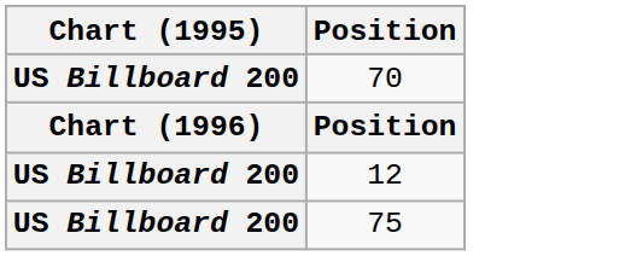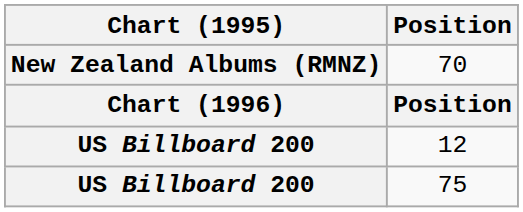 <table class="wikitable plainrowheaders" style="text-align:center">
 <tr>
 <th scope="col">Chart (1995)</th>
 <th scope="col">Position</th>
 </tr>
 <tr>
-<th scope="row">US <em>Billboard</em> 200</th>
+<th scope="row">New Zealand Albums (RMNZ)</th>
 <td>70</td>
 </tr>
 <tr>
 <th scope="col">Chart (1996)</th>
 <th scope="col">Position</th>
 </tr>
 <tr>
 <th scope="row">US <em>Billboard</em> 200</th>
 <td>12</td>
 </tr>
 <tr>
 <th scope="row">US <em>Billboard</em> 200</th>
 <td>75</td>
 </tr>
 </table>
